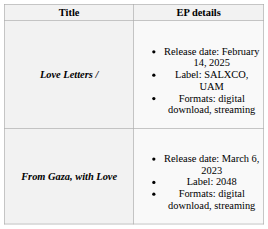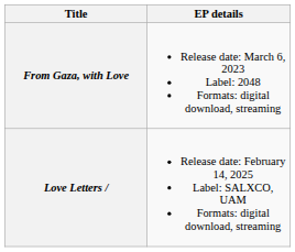 <table class="wikitable plainrowheaders" style="text-align:center;">
 <tr>
 <th scope="col" style="width:12em;">Title</th>
 <th scope="col" style="width:12em;">EP details</th>
 </tr>
 <tr>
+<th scope="row"><em>From Gaza, with Love</em></th>
+<td><br><ul><li>Release date: March 6, 2023</li><li>Label: 2048</li><li>Formats: digital download, streaming</li></ul></td>
+</tr>
+<tr>
 <th scope="row"><em>Love Letters /</em> </th>
 <td><br><ul><li>Release date: February 14, 2025</li><li>Label: SALXCO, UAM</li><li>Formats: digital download, streaming</li></ul></td>
 </tr>
-<tr>
-<th scope="row"><em>From Gaza, with Love</em></th>
-<td><br><ul><li>Release date: March 6, 2023</li><li>Label: 2048</li><li>Formats: digital download, streaming</li></ul></td>
-</tr>
 </table>
